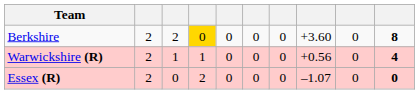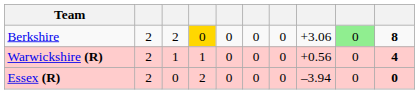 <table class="wikitable" style="text-align:center">
 <tr>
 <th width="150">Team</th>
 <th width="25"></th>
 <th width="25"></th>
 <th width="25"></th>
 <th width="25"></th>
 <th width="25"></th>
 <th width="25"></th>
 <th width="40"></th>
 <th width="40"></th>
 <th width="40"></th>
 </tr>
 <tr>
 <td style="text-align:left"><a href='#'>Berkshire</a></td>
 <td>2</td>
 <td>2</td>
 <td style="background: gold;">0</td>
 <td>0</td>
 <td>0</td>
 <td>0</td>
-<td>+3.60</td>
-<td>0</td>
+<td>+3.06</td>
+<td style="background: lightgreen;">0</td>
 <td><strong>8</strong></td>
 </tr>
 <tr style="background:#ffcccc">
 <td style="text-align:left"><a href='#'>Warwickshire</a> <strong>(R)</strong></td>
 <td>2</td>
 <td>1</td>
 <td>1</td>
 <td>0</td>
 <td>0</td>
 <td>0</td>
 <td>+0.56</td>
 <td>0</td>
 <td><strong>4</strong></td>
 </tr>
 <tr style="background:#ffcccc">
 <td style="text-align:left"><a href='#'>Essex</a> <strong>(R)</strong></td>
 <td>2</td>
 <td>0</td>
 <td>2</td>
 <td>0</td>
 <td>0</td>
 <td>0</td>
-<td>–1.07</td>
+<td>–3.94</td>
 <td>0</td>
 <td><strong>0</strong></td>
 </tr>
 </table>
